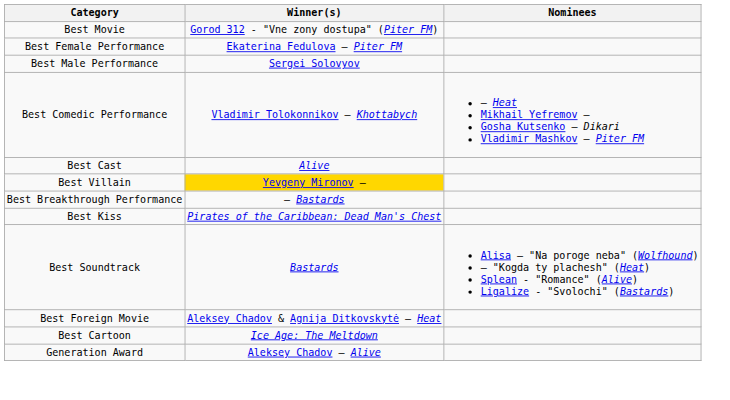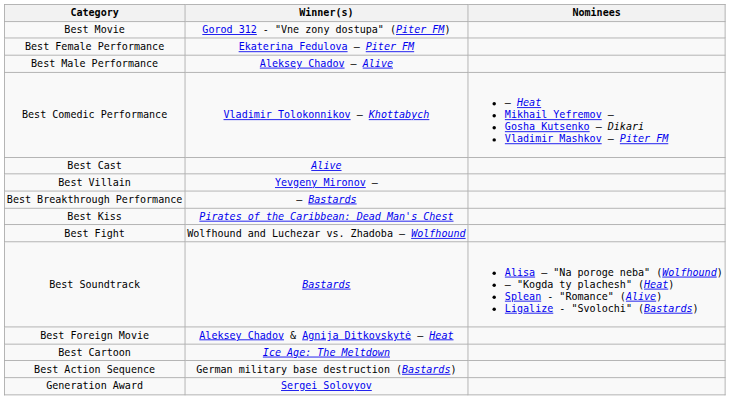 <table class="wikitable" style="font-size:90%">
 <tr>
 <th bgcolor="#efefef" scope="col">Category</th>
 <th bgcolor="#efefef" class=unsortable scope="col">Winner(s)</th>
 <th bgcolor="#efefef" class=unsortable scope="col">Nominees</th>
 </tr>
 <tr>
 <td align="center">Best Movie</td>
 <td align="center"><a href='#'>Gorod 312</a> - "Vne zony dostupa" (<em><a href='#'>Piter FM</a></em>)</td>
 <td></td>
 </tr>
 <tr>
 <td align="center">Best Female Performance</td>
 <td align="center"><a href='#'>Ekaterina Fedulova</a> – <em><a href='#'>Piter FM</a></em></td>
 <td></td>
 </tr>
 <tr>
 <td align="center">Best Male Performance</td>
-<td align="center"><a href='#'>Sergei Solovyov</a></td>
+<td align="center"><a href='#'>Aleksey Chadov</a> – <em><a href='#'>Alive</a></em></td>
 <td></td>
 </tr>
 <tr>
 <td align="center">Best Comedic Performance</td>
 <td align="center"><a href='#'>Vladimir Tolokonnikov</a> – <em><a href='#'>Khottabych</a></em></td>
 <td {{smalldiv><br><ul><li> – <em><a href='#'>Heat</a></em></li><li><a href='#'>Mikhail Yefremov</a> – <em></em></li><li><a href='#'>Gosha Kutsenko</a> – <em>Dikari</em></li><li><a href='#'>Vladimir Mashkov</a> – <em><a href='#'>Piter FM</a></em></li></ul></td>
 </tr>
 <tr>
 <td align="center">Best Cast</td>
 <td align="center"><em><a href='#'>Alive</a></em></td>
 <td></td>
 </tr>
 <tr>
 <td align="center">Best Villain</td>
-<td align="center" style="background: gold;"><a href='#'>Yevgeny Mironov</a> – <em></em></td>
+<td align="center"><a href='#'>Yevgeny Mironov</a> – <em></em></td>
 <td></td>
 </tr>
 <tr>
 <td align="center">Best Breakthrough Performance</td>
 <td align="center"> – <em><a href='#'>Bastards</a></em></td>
 <td></td>
 </tr>
 <tr>
 <td align="center">Best Kiss</td>
 <td align="center"><em><a href='#'>Pirates of the Caribbean: Dead Man's Chest</a></em></td>
+<td></td>
+</tr>
+<tr>
+<td align="center">Best Fight</td>
+<td align="center">Wolfhound and Luchezar vs. Zhadoba – <em><a href='#'>Wolfhound</a></em></td>
 <td></td>
 </tr>
 <tr>
 <td align="center">Best Soundtrack</td>
 <td align="center"><em><a href='#'>Bastards</a></em></td>
 <td {{smalldiv><br><ul><li><a href='#'>Alisa</a>  – "Na poroge neba" (<em><a href='#'>Wolfhound</a></em>)</li><li> – "Kogda ty plachesh" (<em><a href='#'>Heat</a></em>)</li><li><a href='#'>Splean</a> - "Romance" (<em><a href='#'>Alive</a></em>)</li><li><a href='#'>Ligalize</a> - "Svolochi" (<em><a href='#'>Bastards</a></em>)</li></ul></td>
 </tr>
 <tr>
 <td align="center">Best Foreign Movie</td>
 <td align="center"><a href='#'>Aleksey Chadov</a> & <a href='#'>Agnija Ditkovskytė</a> – <em><a href='#'>Heat</a></em></td>
 <td></td>
 </tr>
 <tr>
 <td align="center">Best Cartoon</td>
 <td align="center"><em><a href='#'>Ice Age: The Meltdown</a></em></td>
 <td></td>
 </tr>
 <tr>
+<td align="center">Best Action Sequence</td>
+<td align="center">German military base destruction (<em><a href='#'>Bastards</a></em>)</td>
+<td></td>
+</tr>
+<tr>
 <td align="center">Generation Award</td>
-<td align="center"><a href='#'>Aleksey Chadov</a> – <em><a href='#'>Alive</a></em></td>
+<td align="center"><a href='#'>Sergei Solovyov</a></td>
 <td></td>
 </tr>
 </table>
